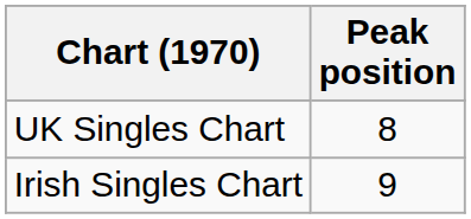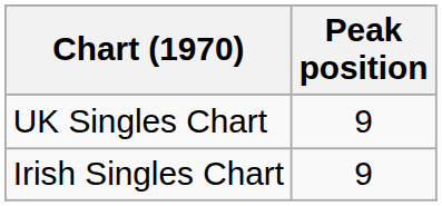 <table class="wikitable">
 <tr>
 <th align="left">Chart (1970)</th>
 <th style="text-align:center;">Peak<br>position</th>
 </tr>
 <tr>
 <td align="left">UK Singles Chart</td>
-<td style="text-align:center;">8</td>
+<td style="text-align:center;">9</td>
 </tr>
 <tr>
 <td align="left">Irish Singles Chart</td>
 <td style="text-align:center;">9</td>
 </tr>
 </table>
